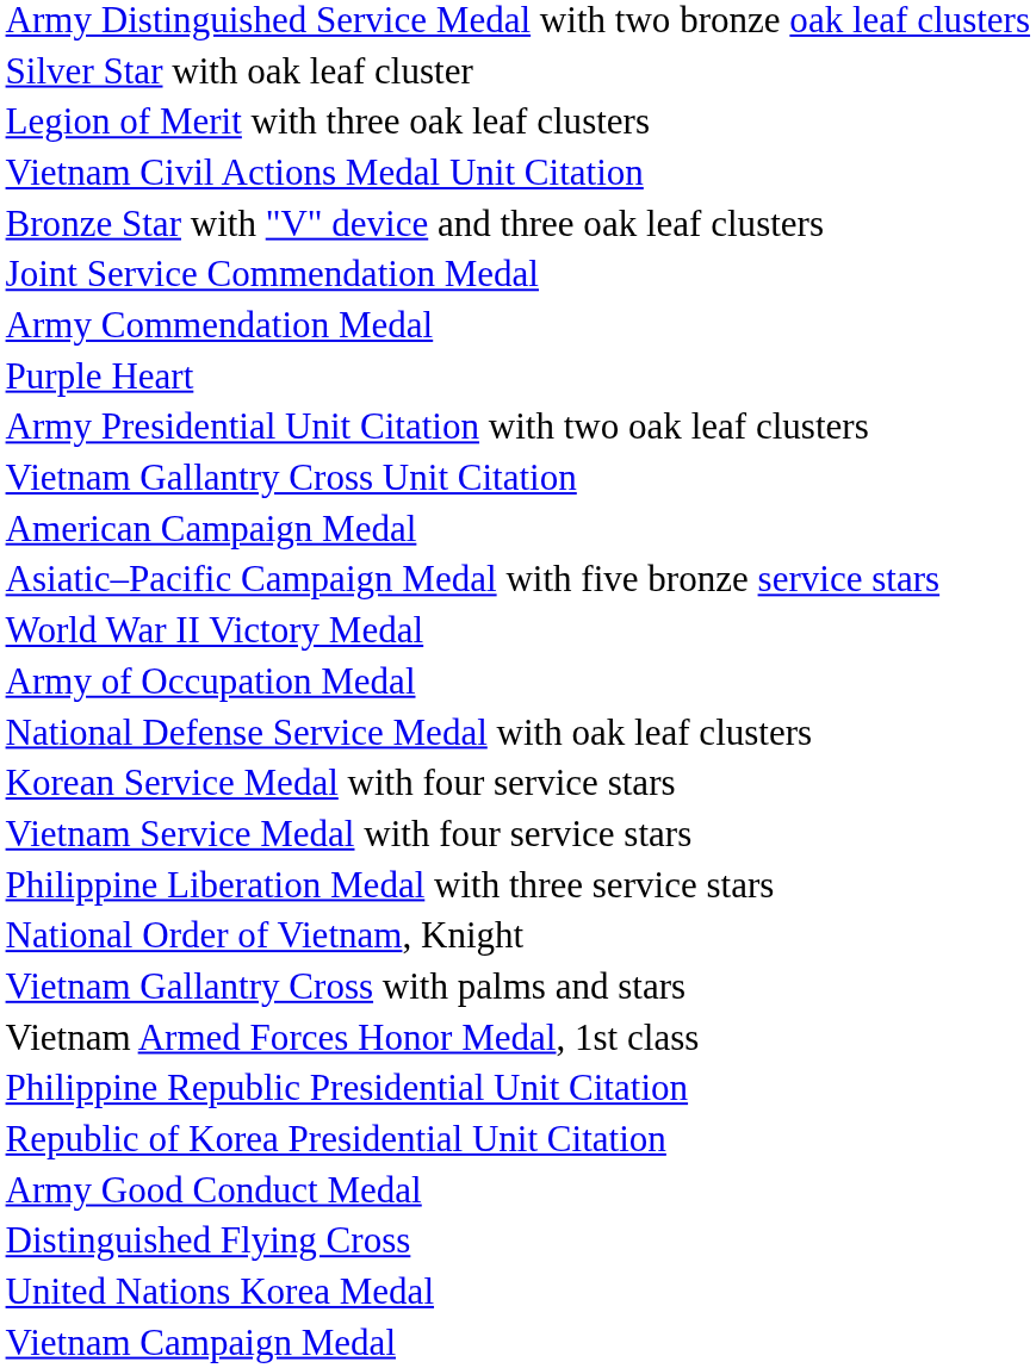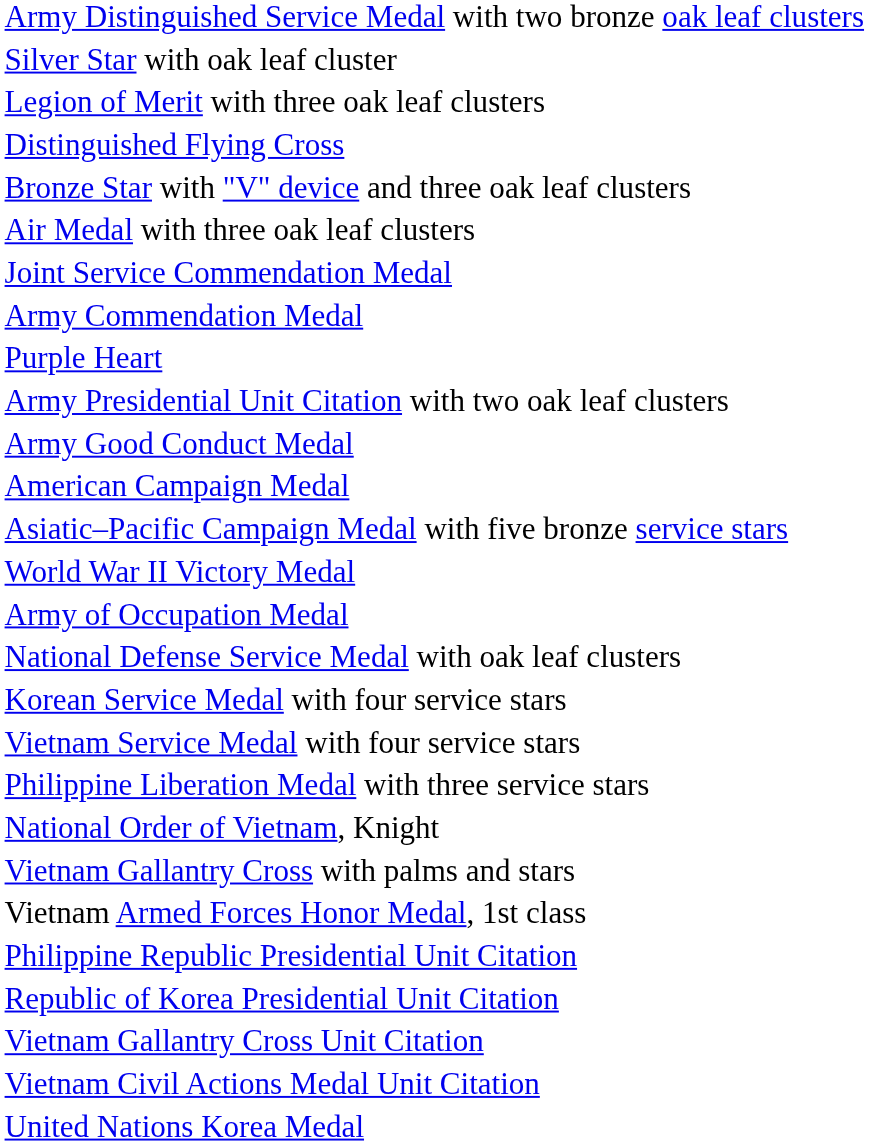 <table>
 <tr>
 <td><span></span><span></span></td>
 <td><a href='#'>Army Distinguished Service Medal</a> with two bronze <a href='#'>oak leaf clusters</a></td>
 </tr>
 <tr>
 <td></td>
 <td><a href='#'>Silver Star</a> with oak leaf cluster</td>
 </tr>
 <tr>
 <td><span></span><span></span><span></span></td>
 <td><a href='#'>Legion of Merit</a> with three oak leaf clusters</td>
 </tr>
 <tr>
 <td></td>
-<td><a href='#'>Vietnam Civil Actions Medal Unit Citation</a></td>
+<td><a href='#'>Distinguished Flying Cross</a></td>
 </tr>
 <tr>
 <td><span></span><span></span><span></span><span></span></td>
 <td><a href='#'>Bronze Star</a> with <a href='#'>"V" device</a> and three oak leaf clusters</td>
+</tr>
+<tr>
+<td><span></span><span></span><span></span></td>
+<td><a href='#'>Air Medal</a> with three oak leaf clusters</td>
 </tr>
 <tr>
 <td></td>
 <td><a href='#'>Joint Service Commendation Medal</a></td>
 </tr>
 <tr>
 <td></td>
 <td><a href='#'>Army Commendation Medal</a></td>
 </tr>
 <tr>
 <td></td>
 <td><a href='#'>Purple Heart</a></td>
 </tr>
 <tr>
 <td><span></span><span></span></td>
 <td><a href='#'>Army Presidential Unit Citation</a> with two oak leaf clusters</td>
 </tr>
 <tr>
 <td></td>
-<td><a href='#'>Vietnam Gallantry Cross Unit Citation</a></td>
+<td><a href='#'>Army Good Conduct Medal</a></td>
 </tr>
 <tr>
 <td></td>
 <td><a href='#'>American Campaign Medal</a></td>
 </tr>
 <tr>
 <td><span></span><span></span><span></span><span></span><span></span></td>
 <td><a href='#'>Asiatic–Pacific Campaign Medal</a> with five bronze <a href='#'>service stars</a></td>
 </tr>
 <tr>
 <td></td>
 <td><a href='#'>World War II Victory Medal</a></td>
 </tr>
 <tr>
 <td></td>
 <td><a href='#'>Army of Occupation Medal</a></td>
 </tr>
 <tr>
 <td></td>
 <td><a href='#'>National Defense Service Medal</a> with oak leaf clusters</td>
 </tr>
 <tr>
 <td><span></span><span></span><span></span><span></span></td>
 <td><a href='#'>Korean Service Medal</a> with four service stars</td>
 </tr>
 <tr>
 <td><span></span><span></span><span></span><span></span></td>
 <td><a href='#'>Vietnam Service Medal</a> with four service stars</td>
 </tr>
 <tr>
 <td><span></span><span></span><span></span></td>
 <td><a href='#'>Philippine Liberation Medal</a> with three service stars</td>
 </tr>
 <tr>
 <td></td>
 <td><a href='#'>National Order of Vietnam</a>, Knight</td>
 </tr>
 <tr>
 <td></td>
 <td><a href='#'>Vietnam Gallantry Cross</a> with palms and stars</td>
 </tr>
 <tr>
 <td></td>
 <td>Vietnam <a href='#'>Armed Forces Honor Medal</a>, 1st class</td>
 </tr>
 <tr>
 <td></td>
 <td><a href='#'>Philippine Republic Presidential Unit Citation</a></td>
 </tr>
 <tr>
 <td></td>
 <td><a href='#'>Republic of Korea Presidential Unit Citation</a></td>
 </tr>
 <tr>
 <td></td>
-<td><a href='#'>Army Good Conduct Medal</a></td>
+<td><a href='#'>Vietnam Gallantry Cross Unit Citation</a></td>
 </tr>
 <tr>
 <td></td>
-<td><a href='#'>Distinguished Flying Cross</a></td>
+<td><a href='#'>Vietnam Civil Actions Medal Unit Citation</a></td>
 </tr>
 <tr>
 <td></td>
 <td><a href='#'>United Nations Korea Medal</a></td>
 </tr>
-<tr>
-<td></td>
-<td><a href='#'>Vietnam Campaign Medal</a></td>
-</tr>
 </table>
